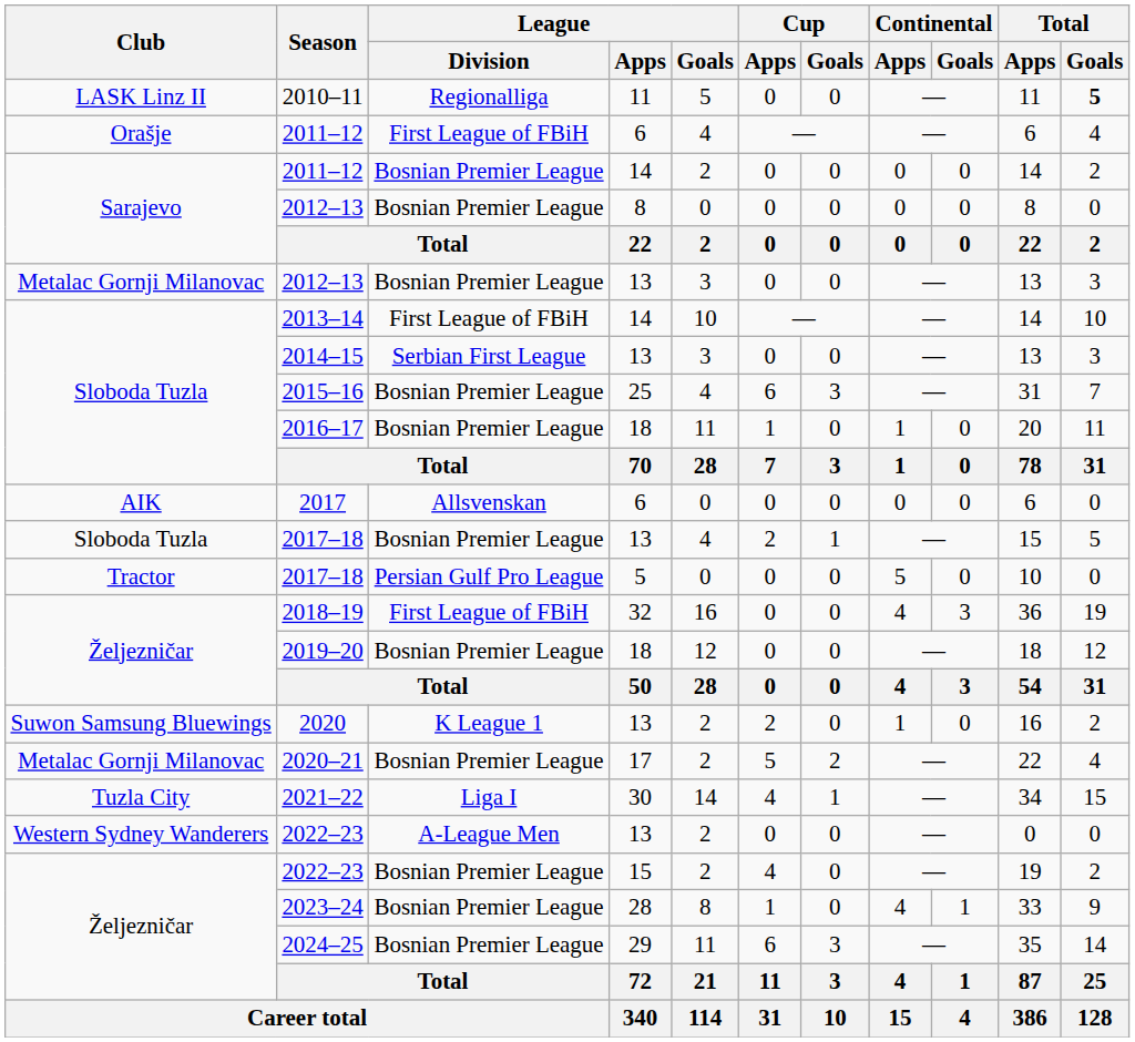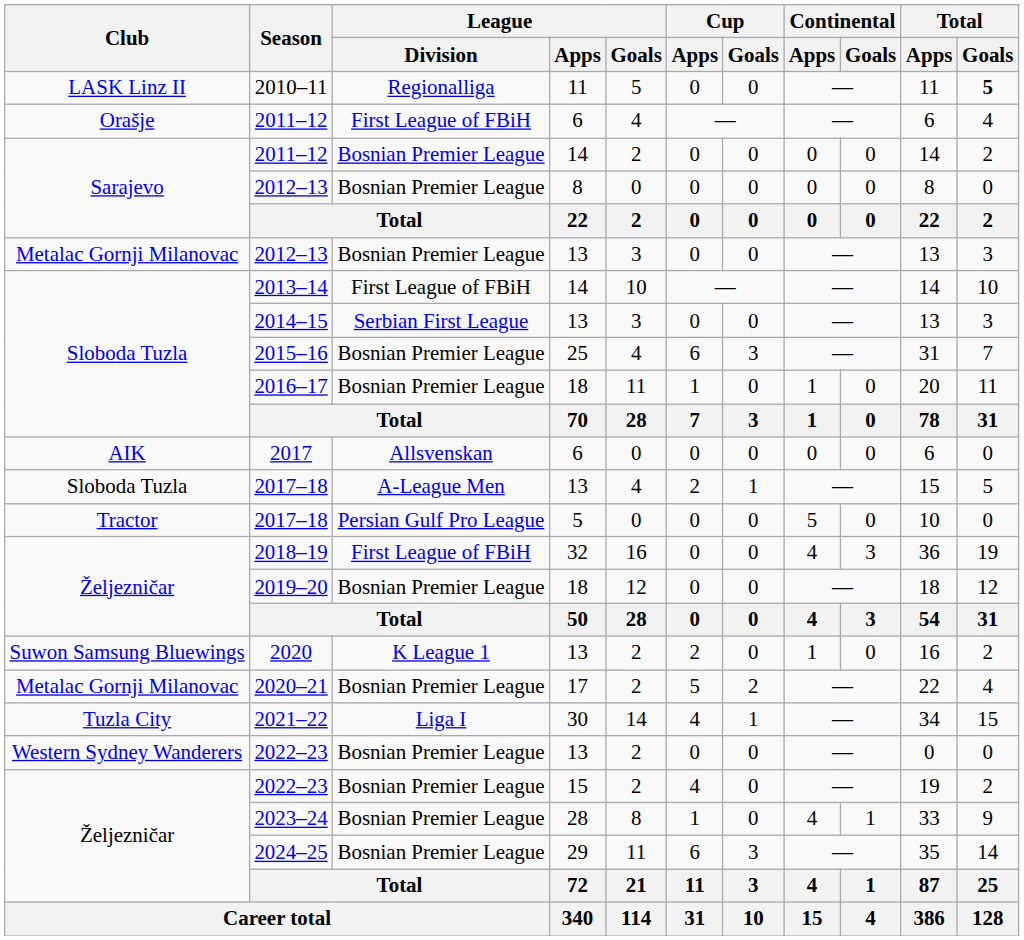 <table class="wikitable" style="text-align:center">
 <tr>
 <th rowspan="2">Club</th>
 <th rowspan="2">Season</th>
 <th colspan="3">League</th>
 <th colspan="2">Cup</th>
 <th colspan="2">Continental</th>
 <th colspan="2">Total</th>
 </tr>
 <tr>
 <th>Division</th>
 <th>Apps</th>
 <th>Goals</th>
 <th>Apps</th>
 <th>Goals</th>
 <th>Apps</th>
 <th>Goals</th>
 <th>Apps</th>
 <th>Goals</th>
 </tr>
 <tr>
 <td><a href='#'>LASK Linz II</a></td>
 <td>2010–11</td>
 <td><a href='#'>Regionalliga</a></td>
 <td>11</td>
 <td>5</td>
 <td>0</td>
 <td>0</td>
 <td colspan="2">—</td>
 <td>11</td>
 <td><strong>5</strong></td>
 </tr>
 <tr>
 <td><a href='#'>Orašje</a></td>
 <td><a href='#'>2011–12</a></td>
 <td><a href='#'>First League of FBiH</a></td>
 <td>6</td>
 <td>4</td>
 <td colspan="2">—</td>
 <td colspan="2">—</td>
 <td>6</td>
 <td>4</td>
 </tr>
 <tr>
 <td rowspan="3"><a href='#'>Sarajevo</a></td>
 <td><a href='#'>2011–12</a></td>
 <td><a href='#'>Bosnian Premier League</a></td>
 <td>14</td>
 <td>2</td>
 <td>0</td>
 <td>0</td>
 <td>0</td>
 <td>0</td>
 <td>14</td>
 <td>2</td>
 </tr>
 <tr>
 <td><a href='#'>2012–13</a></td>
 <td>Bosnian Premier League</td>
 <td>8</td>
 <td>0</td>
 <td>0</td>
 <td>0</td>
 <td>0</td>
 <td>0</td>
 <td>8</td>
 <td>0</td>
 </tr>
 <tr>
 <th colspan="2">Total</th>
 <th>22</th>
 <th>2</th>
 <th>0</th>
 <th>0</th>
 <th>0</th>
 <th>0</th>
 <th>22</th>
 <th>2</th>
 </tr>
 <tr>
 <td><a href='#'>Metalac Gornji Milanovac</a></td>
 <td><a href='#'>2012–13</a></td>
 <td>Bosnian Premier League</td>
 <td>13</td>
 <td>3</td>
 <td>0</td>
 <td>0</td>
 <td colspan="2">—</td>
 <td>13</td>
 <td>3</td>
 </tr>
 <tr>
 <td rowspan="5"><a href='#'>Sloboda Tuzla</a></td>
 <td><a href='#'>2013–14</a></td>
 <td>First League of FBiH</td>
 <td>14</td>
 <td>10</td>
 <td colspan="2">—</td>
 <td colspan="2">—</td>
 <td>14</td>
 <td>10</td>
 </tr>
 <tr>
 <td><a href='#'>2014–15</a></td>
 <td><a href='#'>Serbian First League</a></td>
 <td>13</td>
 <td>3</td>
 <td>0</td>
 <td>0</td>
 <td colspan="2">—</td>
 <td>13</td>
 <td>3</td>
 </tr>
 <tr>
 <td><a href='#'>2015–16</a></td>
 <td>Bosnian Premier League</td>
 <td>25</td>
 <td>4</td>
 <td>6</td>
 <td>3</td>
 <td colspan="2">—</td>
 <td>31</td>
 <td>7</td>
 </tr>
 <tr>
 <td><a href='#'>2016–17</a></td>
 <td>Bosnian Premier League</td>
 <td>18</td>
 <td>11</td>
 <td>1</td>
 <td>0</td>
 <td>1</td>
 <td>0</td>
 <td>20</td>
 <td>11</td>
 </tr>
 <tr>
 <th colspan="2">Total</th>
 <th>70</th>
 <th>28</th>
 <th>7</th>
 <th>3</th>
 <th>1</th>
 <th>0</th>
 <th>78</th>
 <th>31</th>
 </tr>
 <tr>
 <td><a href='#'>AIK</a></td>
 <td><a href='#'>2017</a></td>
 <td><a href='#'>Allsvenskan</a></td>
 <td>6</td>
 <td>0</td>
 <td>0</td>
 <td>0</td>
 <td>0</td>
 <td>0</td>
 <td>6</td>
 <td>0</td>
 </tr>
 <tr>
 <td>Sloboda Tuzla</td>
 <td><a href='#'>2017–18</a></td>
-<td>Bosnian Premier League</td>
+<td><a href='#'>A-League Men</a></td>
 <td>13</td>
 <td>4</td>
 <td>2</td>
 <td>1</td>
 <td colspan="2">—</td>
 <td>15</td>
 <td>5</td>
 </tr>
 <tr>
 <td><a href='#'>Tractor</a></td>
 <td><a href='#'>2017–18</a></td>
 <td><a href='#'>Persian Gulf Pro League</a></td>
 <td>5</td>
 <td>0</td>
 <td>0</td>
 <td>0</td>
 <td>5</td>
 <td>0</td>
 <td>10</td>
 <td>0</td>
 </tr>
 <tr>
 <td rowspan="3"><a href='#'>Željezničar</a></td>
 <td><a href='#'>2018–19</a></td>
 <td><a href='#'>First League of FBiH</a></td>
 <td>32</td>
 <td>16</td>
 <td>0</td>
 <td>0</td>
 <td>4</td>
 <td>3</td>
 <td>36</td>
 <td>19</td>
 </tr>
 <tr>
 <td><a href='#'>2019–20</a></td>
 <td>Bosnian Premier League</td>
 <td>18</td>
 <td>12</td>
 <td>0</td>
 <td>0</td>
 <td colspan="2">—</td>
 <td>18</td>
 <td>12</td>
 </tr>
 <tr>
 <th colspan="2">Total</th>
 <th>50</th>
 <th>28</th>
 <th>0</th>
 <th>0</th>
 <th>4</th>
 <th>3</th>
 <th>54</th>
 <th>31</th>
 </tr>
 <tr>
 <td><a href='#'>Suwon Samsung Bluewings</a></td>
 <td><a href='#'>2020</a></td>
 <td><a href='#'>K League 1</a></td>
 <td>13</td>
 <td>2</td>
 <td>2</td>
 <td>0</td>
 <td>1</td>
 <td>0</td>
 <td>16</td>
 <td>2</td>
 </tr>
 <tr>
 <td><a href='#'>Metalac Gornji Milanovac</a></td>
 <td><a href='#'>2020–21</a></td>
 <td>Bosnian Premier League</td>
 <td>17</td>
 <td>2</td>
 <td>5</td>
 <td>2</td>
 <td colspan="2">—</td>
 <td>22</td>
 <td>4</td>
 </tr>
 <tr>
 <td><a href='#'>Tuzla City</a></td>
 <td><a href='#'>2021–22</a></td>
 <td><a href='#'>Liga I</a></td>
 <td>30</td>
 <td>14</td>
 <td>4</td>
 <td>1</td>
 <td colspan="2">—</td>
 <td>34</td>
 <td>15</td>
 </tr>
 <tr>
 <td><a href='#'>Western Sydney Wanderers</a></td>
 <td><a href='#'>2022–23</a></td>
-<td><a href='#'>A-League Men</a></td>
+<td>Bosnian Premier League</td>
 <td>13</td>
 <td>2</td>
 <td>0</td>
 <td>0</td>
 <td colspan="2">—</td>
 <td>0</td>
 <td>0</td>
 </tr>
 <tr>
 <td rowspan="4">Željezničar</td>
 <td><a href='#'>2022–23</a></td>
 <td>Bosnian Premier League</td>
 <td>15</td>
 <td>2</td>
 <td>4</td>
 <td>0</td>
 <td colspan="2">—</td>
 <td>19</td>
 <td>2</td>
 </tr>
 <tr>
 <td><a href='#'>2023–24</a></td>
 <td>Bosnian Premier League</td>
 <td>28</td>
 <td>8</td>
 <td>1</td>
 <td>0</td>
 <td>4</td>
 <td>1</td>
 <td>33</td>
 <td>9</td>
 </tr>
 <tr>
 <td><a href='#'>2024–25</a></td>
 <td>Bosnian Premier League</td>
 <td>29</td>
 <td>11</td>
 <td>6</td>
 <td>3</td>
 <td colspan="2">—</td>
 <td>35</td>
 <td>14</td>
 </tr>
 <tr>
 <th colspan="2">Total</th>
 <th>72</th>
 <th>21</th>
 <th>11</th>
 <th>3</th>
 <th>4</th>
 <th>1</th>
 <th>87</th>
 <th>25</th>
 </tr>
 <tr>
 <th colspan="3">Career total</th>
 <th>340</th>
 <th>114</th>
 <th>31</th>
 <th>10</th>
 <th>15</th>
 <th>4</th>
 <th>386</th>
 <th>128</th>
 </tr>
 </table>
